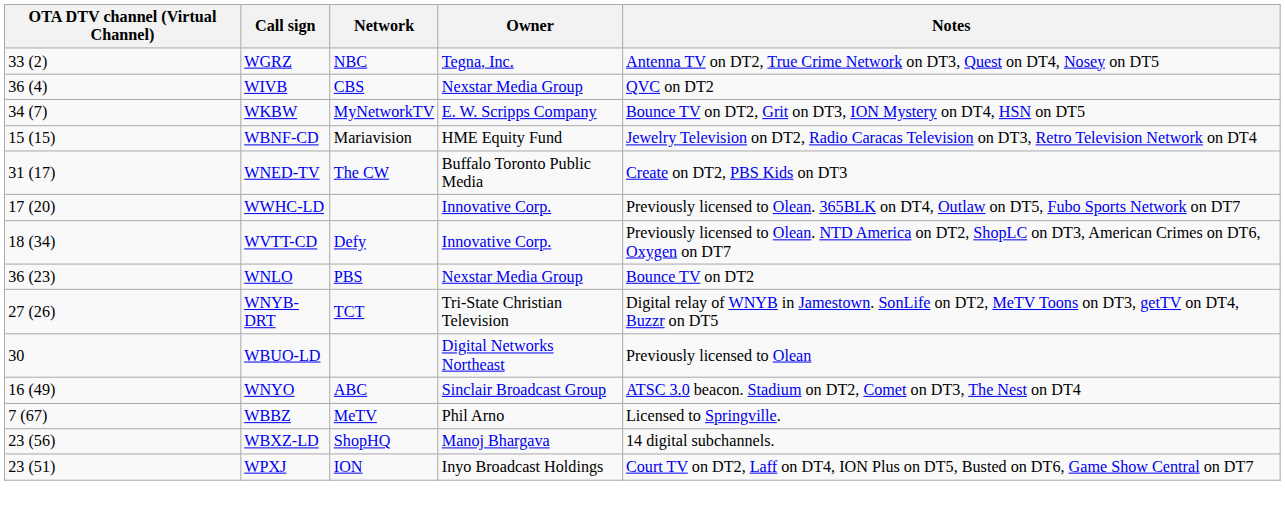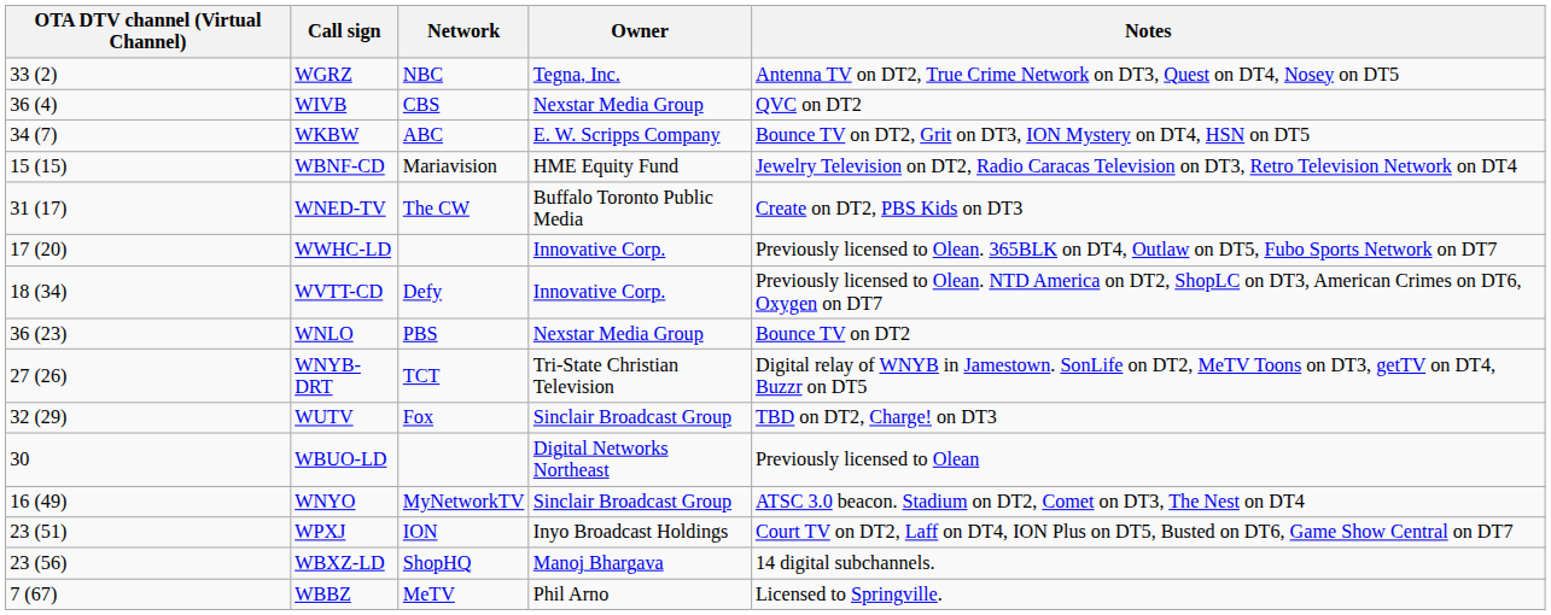 <table class="wikitable sortable" width="100%">
 <tr>
 <th>OTA DTV channel (Virtual Channel)</th>
 <th>Call sign</th>
 <th>Network</th>
 <th>Owner</th>
 <th>Notes</th>
 </tr>
 <tr>
 <td>33 (2)</td>
 <td><a href='#'>WGRZ</a></td>
 <td><a href='#'>NBC</a></td>
 <td><a href='#'>Tegna, Inc.</a></td>
 <td><a href='#'>Antenna TV</a> on DT2, <a href='#'>True Crime Network</a> on DT3, <a href='#'>Quest</a> on DT4, <a href='#'>Nosey</a> on DT5</td>
 </tr>
 <tr>
 <td>36 (4)</td>
 <td><a href='#'>WIVB</a></td>
 <td><a href='#'>CBS</a></td>
 <td><a href='#'>Nexstar Media Group</a></td>
 <td><a href='#'>QVC</a> on DT2</td>
 </tr>
 <tr>
 <td>34 (7)</td>
 <td><a href='#'>WKBW</a></td>
-<td><a href='#'>MyNetworkTV</a></td>
+<td><a href='#'>ABC</a></td>
 <td><a href='#'>E. W. Scripps Company</a></td>
 <td><a href='#'>Bounce TV</a> on DT2, <a href='#'>Grit</a> on DT3, <a href='#'>ION Mystery</a> on DT4, <a href='#'>HSN</a> on DT5</td>
 </tr>
 <tr>
 <td>15 (15)</td>
 <td><a href='#'>WBNF-CD</a></td>
 <td>Mariavision</td>
 <td>HME Equity Fund</td>
 <td><a href='#'>Jewelry Television</a> on DT2, <a href='#'>Radio Caracas Television</a> on DT3, <a href='#'>Retro Television Network</a> on DT4</td>
 </tr>
 <tr>
 <td>31 (17)</td>
 <td><a href='#'>WNED-TV</a></td>
 <td><a href='#'>The CW</a></td>
 <td>Buffalo Toronto Public Media</td>
 <td><a href='#'>Create</a> on DT2, <a href='#'>PBS Kids</a> on DT3</td>
 </tr>
 <tr>
 <td>17 (20)</td>
 <td><a href='#'>WWHC-LD</a></td>
 <td></td>
 <td><a href='#'>Innovative Corp.</a></td>
 <td>Previously licensed to <a href='#'>Olean</a>. <a href='#'>365BLK</a> on DT4, <a href='#'>Outlaw</a> on DT5, <a href='#'>Fubo Sports Network</a> on DT7</td>
 </tr>
 <tr>
 <td>18 (34)</td>
 <td><a href='#'>WVTT-CD</a></td>
 <td><a href='#'>Defy</a></td>
 <td><a href='#'>Innovative Corp.</a></td>
 <td>Previously licensed to <a href='#'>Olean</a>. <a href='#'>NTD America</a> on DT2, <a href='#'>ShopLC</a> on DT3, American Crimes on DT6, <a href='#'>Oxygen</a> on DT7</td>
 </tr>
 <tr>
 <td>36 (23)</td>
 <td><a href='#'>WNLO</a></td>
 <td><a href='#'>PBS</a></td>
 <td><a href='#'>Nexstar Media Group</a></td>
 <td><a href='#'>Bounce TV</a> on DT2</td>
 </tr>
 <tr>
 <td>27 (26)</td>
 <td><a href='#'>WNYB-DRT</a></td>
 <td><a href='#'>TCT</a></td>
 <td>Tri-State Christian Television</td>
 <td>Digital relay of <a href='#'>WNYB</a> in <a href='#'>Jamestown</a>. <a href='#'>SonLife</a> on DT2, <a href='#'>MeTV Toons</a> on DT3, <a href='#'>getTV</a> on DT4, <a href='#'>Buzzr</a> on DT5</td>
 </tr>
 <tr>
+<td>32 (29)</td>
+<td><a href='#'>WUTV</a></td>
+<td><a href='#'>Fox</a></td>
+<td><a href='#'>Sinclair Broadcast Group</a></td>
+<td><a href='#'>TBD</a> on DT2, <a href='#'>Charge!</a> on DT3</td>
+</tr>
+<tr>
 <td>30</td>
 <td><a href='#'>WBUO-LD</a></td>
 <td></td>
 <td><a href='#'>Digital Networks Northeast</a></td>
 <td>Previously licensed to <a href='#'>Olean</a></td>
 </tr>
 <tr>
 <td>16 (49)</td>
 <td><a href='#'>WNYO</a></td>
-<td><a href='#'>ABC</a></td>
+<td><a href='#'>MyNetworkTV</a></td>
 <td><a href='#'>Sinclair Broadcast Group</a></td>
 <td><a href='#'>ATSC 3.0</a> beacon. <a href='#'>Stadium</a> on DT2, <a href='#'>Comet</a> on DT3, <a href='#'>The Nest</a> on DT4</td>
 </tr>
 <tr>
-<td>7 (67)</td>
-<td><a href='#'>WBBZ</a></td>
-<td><a href='#'>MeTV</a></td>
-<td>Phil Arno</td>
-<td>Licensed to <a href='#'>Springville</a>.</td>
+<td>23 (51)</td>
+<td><a href='#'>WPXJ</a></td>
+<td><a href='#'>ION</a></td>
+<td>Inyo Broadcast Holdings</td>
+<td><a href='#'>Court TV</a> on DT2, <a href='#'>Laff</a> on DT4, ION Plus on DT5, Busted on DT6, <a href='#'>Game Show Central</a> on DT7</td>
 </tr>
 <tr>
 <td>23 (56)</td>
 <td><a href='#'>WBXZ-LD</a></td>
 <td><a href='#'>ShopHQ</a></td>
 <td><a href='#'>Manoj Bhargava</a></td>
 <td>14 digital subchannels.</td>
 </tr>
 <tr>
-<td>23 (51)</td>
-<td><a href='#'>WPXJ</a></td>
-<td><a href='#'>ION</a></td>
-<td>Inyo Broadcast Holdings</td>
-<td><a href='#'>Court TV</a> on DT2, <a href='#'>Laff</a> on DT4, ION Plus on DT5, Busted on DT6, <a href='#'>Game Show Central</a> on DT7</td>
+<td>7 (67)</td>
+<td><a href='#'>WBBZ</a></td>
+<td><a href='#'>MeTV</a></td>
+<td>Phil Arno</td>
+<td>Licensed to <a href='#'>Springville</a>.</td>
 </tr>
 </table>
